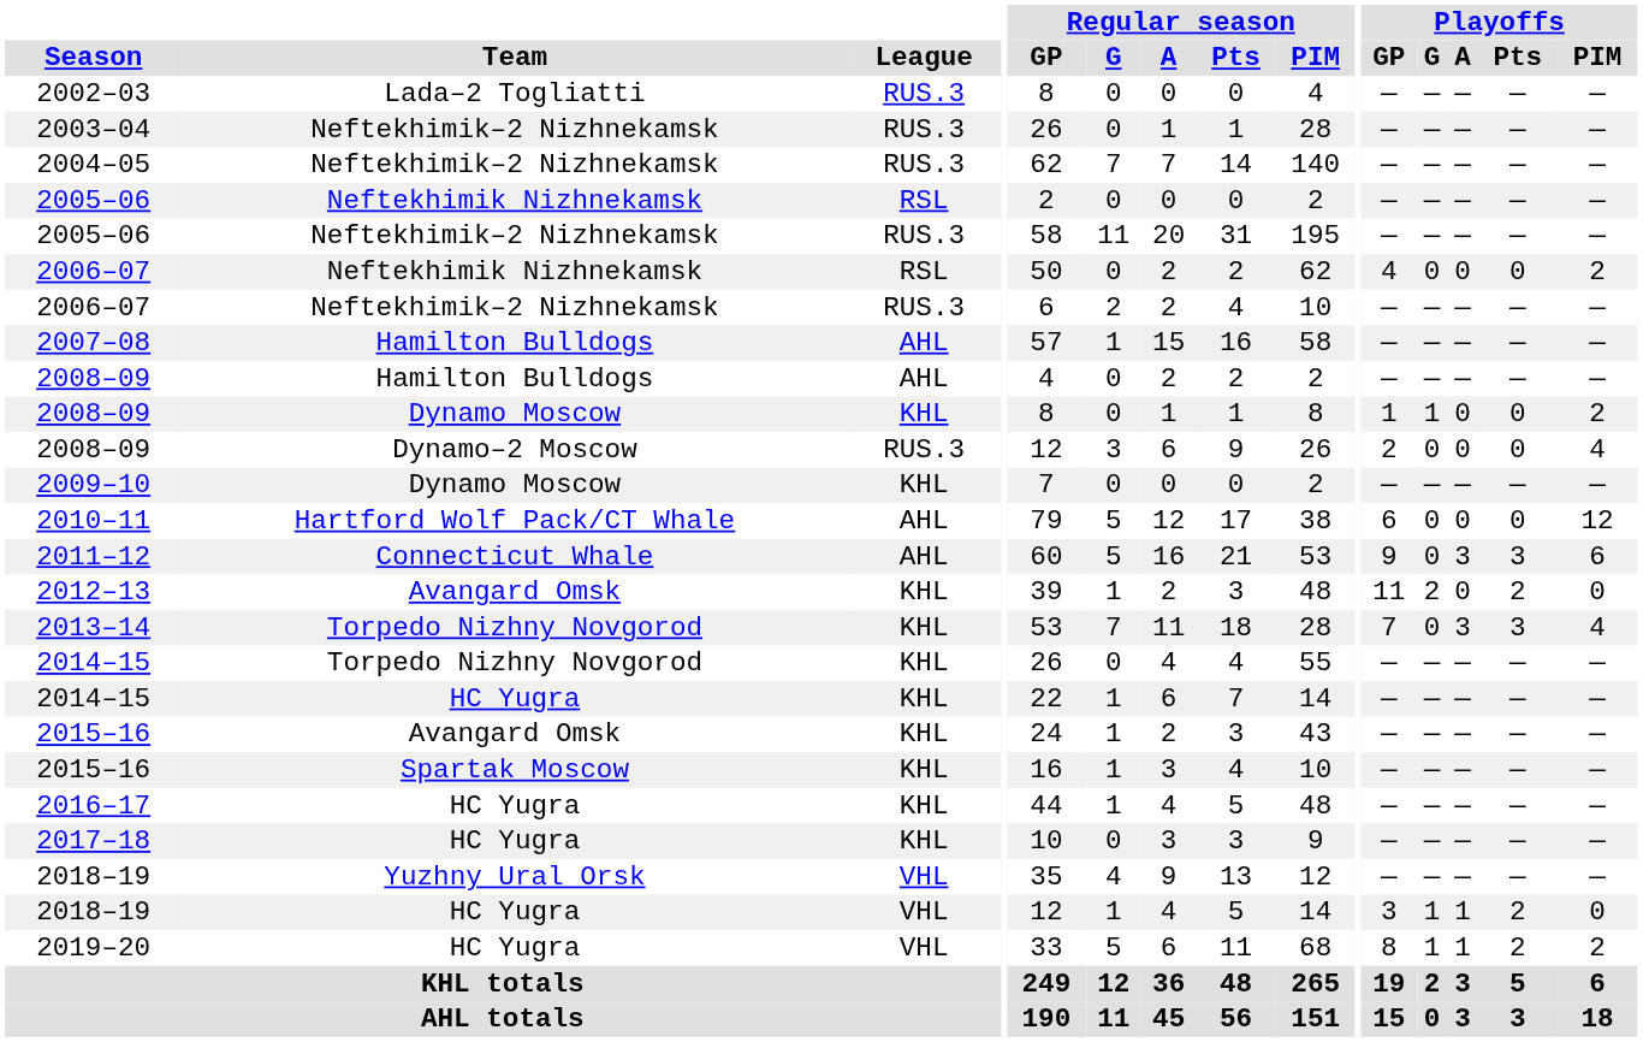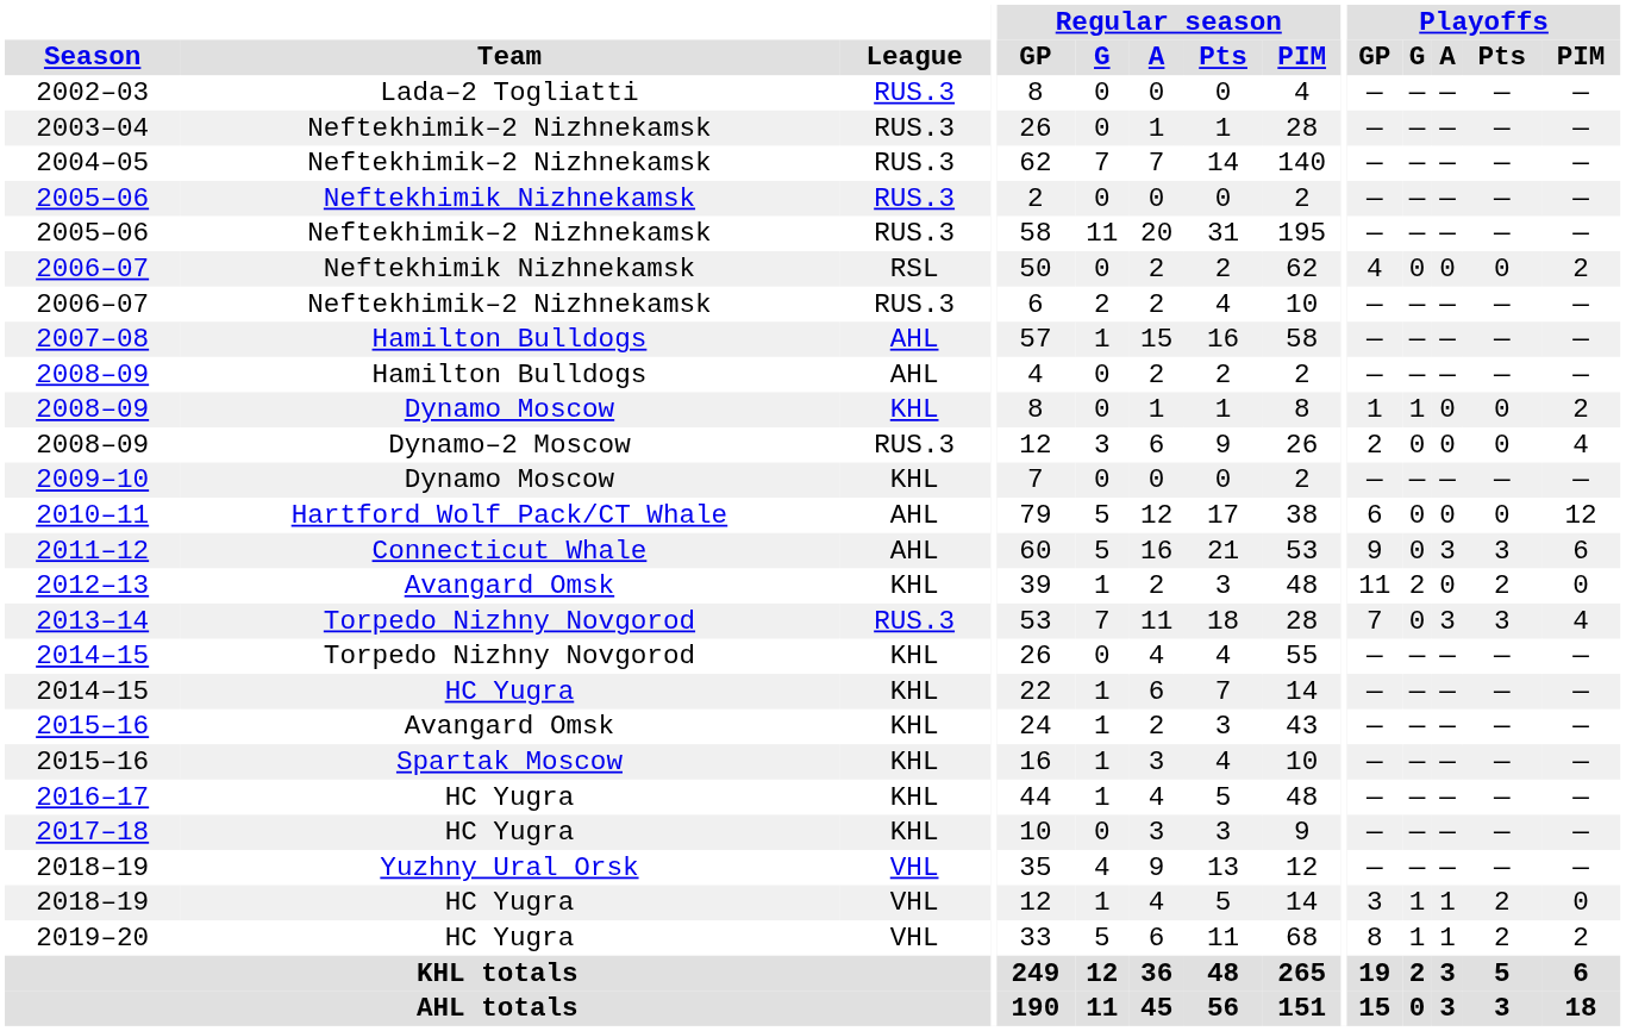 <table border="0" cellpadding="1" cellspacing="0" style="text-align:center; width:60em">
 <tr bgcolor="#e0e0e0">
 <th colspan="3" bgcolor="#ffffff"></th>
 <th rowspan="99" bgcolor="#ffffff"></th>
 <th colspan="5"><a href='#'>Regular season</a></th>
 <th rowspan="99" bgcolor="#ffffff"></th>
 <th colspan="5"><a href='#'>Playoffs</a></th>
 </tr>
 <tr bgcolor="#e0e0e0">
 <th><a href='#'>Season</a></th>
 <th>Team</th>
 <th>League</th>
 <th>GP</th>
 <th><a href='#'>G</a></th>
 <th><a href='#'>A</a></th>
 <th><a href='#'>Pts</a></th>
 <th><a href='#'>PIM</a></th>
 <th>GP</th>
 <th>G</th>
 <th>A</th>
 <th>Pts</th>
 <th>PIM</th>
 </tr>
 <tr>
 <td>2002–03</td>
 <td>Lada–2 Togliatti</td>
 <td><a href='#'>RUS.3</a></td>
 <td>8</td>
 <td>0</td>
 <td>0</td>
 <td>0</td>
 <td>4</td>
 <td>—</td>
 <td>—</td>
 <td>—</td>
 <td>—</td>
 <td>—</td>
 </tr>
 <tr bgcolor="#f0f0f0">
 <td>2003–04</td>
 <td>Neftekhimik–2 Nizhnekamsk</td>
 <td>RUS.3</td>
 <td>26</td>
 <td>0</td>
 <td>1</td>
 <td>1</td>
 <td>28</td>
 <td>—</td>
 <td>—</td>
 <td>—</td>
 <td>—</td>
 <td>—</td>
 </tr>
 <tr>
 <td>2004–05</td>
 <td>Neftekhimik–2 Nizhnekamsk</td>
 <td>RUS.3</td>
 <td>62</td>
 <td>7</td>
 <td>7</td>
 <td>14</td>
 <td>140</td>
 <td>—</td>
 <td>—</td>
 <td>—</td>
 <td>—</td>
 <td>—</td>
 </tr>
 <tr bgcolor="#f0f0f0">
 <td><a href='#'>2005–06</a></td>
 <td><a href='#'>Neftekhimik Nizhnekamsk</a></td>
-<td><a href='#'>RSL</a></td>
+<td><a href='#'>RUS.3</a></td>
 <td>2</td>
 <td>0</td>
 <td>0</td>
 <td>0</td>
 <td>2</td>
 <td>—</td>
 <td>—</td>
 <td>—</td>
 <td>—</td>
 <td>—</td>
 </tr>
 <tr>
 <td>2005–06</td>
 <td>Neftekhimik–2 Nizhnekamsk</td>
 <td>RUS.3</td>
 <td>58</td>
 <td>11</td>
 <td>20</td>
 <td>31</td>
 <td>195</td>
 <td>—</td>
 <td>—</td>
 <td>—</td>
 <td>—</td>
 <td>—</td>
 </tr>
 <tr bgcolor="#f0f0f0">
 <td><a href='#'>2006–07</a></td>
 <td>Neftekhimik Nizhnekamsk</td>
 <td>RSL</td>
 <td>50</td>
 <td>0</td>
 <td>2</td>
 <td>2</td>
 <td>62</td>
 <td>4</td>
 <td>0</td>
 <td>0</td>
 <td>0</td>
 <td>2</td>
 </tr>
 <tr>
 <td>2006–07</td>
 <td>Neftekhimik–2 Nizhnekamsk</td>
 <td>RUS.3</td>
 <td>6</td>
 <td>2</td>
 <td>2</td>
 <td>4</td>
 <td>10</td>
 <td>—</td>
 <td>—</td>
 <td>—</td>
 <td>—</td>
 <td>—</td>
 </tr>
 <tr bgcolor="#f0f0f0">
 <td><a href='#'>2007–08</a></td>
 <td><a href='#'>Hamilton Bulldogs</a></td>
 <td><a href='#'>AHL</a></td>
 <td>57</td>
 <td>1</td>
 <td>15</td>
 <td>16</td>
 <td>58</td>
 <td>—</td>
 <td>—</td>
 <td>—</td>
 <td>—</td>
 <td>—</td>
 </tr>
 <tr>
 <td><a href='#'>2008–09</a></td>
 <td>Hamilton Bulldogs</td>
 <td>AHL</td>
 <td>4</td>
 <td>0</td>
 <td>2</td>
 <td>2</td>
 <td>2</td>
 <td>—</td>
 <td>—</td>
 <td>—</td>
 <td>—</td>
 <td>—</td>
 </tr>
 <tr bgcolor="#f0f0f0">
 <td><a href='#'>2008–09</a></td>
 <td><a href='#'>Dynamo Moscow</a></td>
 <td><a href='#'>KHL</a></td>
 <td>8</td>
 <td>0</td>
 <td>1</td>
 <td>1</td>
 <td>8</td>
 <td>1</td>
 <td>1</td>
 <td>0</td>
 <td>0</td>
 <td>2</td>
 </tr>
 <tr>
 <td>2008–09</td>
 <td>Dynamo–2 Moscow</td>
 <td>RUS.3</td>
 <td>12</td>
 <td>3</td>
 <td>6</td>
 <td>9</td>
 <td>26</td>
 <td>2</td>
 <td>0</td>
 <td>0</td>
 <td>0</td>
 <td>4</td>
 </tr>
 <tr bgcolor="#f0f0f0">
 <td><a href='#'>2009–10</a></td>
 <td>Dynamo Moscow</td>
 <td>KHL</td>
 <td>7</td>
 <td>0</td>
 <td>0</td>
 <td>0</td>
 <td>2</td>
 <td>—</td>
 <td>—</td>
 <td>—</td>
 <td>—</td>
 <td>—</td>
 </tr>
 <tr>
 <td><a href='#'>2010–11</a></td>
 <td><a href='#'>Hartford Wolf Pack/CT Whale</a></td>
 <td>AHL</td>
 <td>79</td>
 <td>5</td>
 <td>12</td>
 <td>17</td>
 <td>38</td>
 <td>6</td>
 <td>0</td>
 <td>0</td>
 <td>0</td>
 <td>12</td>
 </tr>
 <tr bgcolor="#f0f0f0">
 <td><a href='#'>2011–12</a></td>
 <td><a href='#'>Connecticut Whale</a></td>
 <td>AHL</td>
 <td>60</td>
 <td>5</td>
 <td>16</td>
 <td>21</td>
 <td>53</td>
 <td>9</td>
 <td>0</td>
 <td>3</td>
 <td>3</td>
 <td>6</td>
 </tr>
 <tr>
 <td><a href='#'>2012–13</a></td>
 <td><a href='#'>Avangard Omsk</a></td>
 <td>KHL</td>
 <td>39</td>
 <td>1</td>
 <td>2</td>
 <td>3</td>
 <td>48</td>
 <td>11</td>
 <td>2</td>
 <td>0</td>
 <td>2</td>
 <td>0</td>
 </tr>
 <tr bgcolor="#f0f0f0">
 <td><a href='#'>2013–14</a></td>
 <td><a href='#'>Torpedo Nizhny Novgorod</a></td>
-<td>KHL</td>
+<td><a href='#'>RUS.3</a></td>
 <td>53</td>
 <td>7</td>
 <td>11</td>
 <td>18</td>
 <td>28</td>
 <td>7</td>
 <td>0</td>
 <td>3</td>
 <td>3</td>
 <td>4</td>
 </tr>
 <tr>
 <td><a href='#'>2014–15</a></td>
 <td>Torpedo Nizhny Novgorod</td>
 <td>KHL</td>
 <td>26</td>
 <td>0</td>
 <td>4</td>
 <td>4</td>
 <td>55</td>
 <td>—</td>
 <td>—</td>
 <td>—</td>
 <td>—</td>
 <td>—</td>
 </tr>
 <tr bgcolor="#f0f0f0">
 <td>2014–15</td>
 <td><a href='#'>HC Yugra</a></td>
 <td>KHL</td>
 <td>22</td>
 <td>1</td>
 <td>6</td>
 <td>7</td>
 <td>14</td>
 <td>—</td>
 <td>—</td>
 <td>—</td>
 <td>—</td>
 <td>—</td>
 </tr>
 <tr>
 <td><a href='#'>2015–16</a></td>
 <td>Avangard Omsk</td>
 <td>KHL</td>
 <td>24</td>
 <td>1</td>
 <td>2</td>
 <td>3</td>
 <td>43</td>
 <td>—</td>
 <td>—</td>
 <td>—</td>
 <td>—</td>
 <td>—</td>
 </tr>
 <tr bgcolor="#f0f0f0">
 <td>2015–16</td>
 <td><a href='#'>Spartak Moscow</a></td>
 <td>KHL</td>
 <td>16</td>
 <td>1</td>
 <td>3</td>
 <td>4</td>
 <td>10</td>
 <td>—</td>
 <td>—</td>
 <td>—</td>
 <td>—</td>
 <td>—</td>
 </tr>
 <tr>
 <td><a href='#'>2016–17</a></td>
 <td>HC Yugra</td>
 <td>KHL</td>
 <td>44</td>
 <td>1</td>
 <td>4</td>
 <td>5</td>
 <td>48</td>
 <td>—</td>
 <td>—</td>
 <td>—</td>
 <td>—</td>
 <td>—</td>
 </tr>
 <tr bgcolor="#f0f0f0">
 <td><a href='#'>2017–18</a></td>
 <td>HC Yugra</td>
 <td>KHL</td>
 <td>10</td>
 <td>0</td>
 <td>3</td>
 <td>3</td>
 <td>9</td>
 <td>—</td>
 <td>—</td>
 <td>—</td>
 <td>—</td>
 <td>—</td>
 </tr>
 <tr>
 <td>2018–19</td>
 <td><a href='#'>Yuzhny Ural Orsk</a></td>
 <td><a href='#'>VHL</a></td>
 <td>35</td>
 <td>4</td>
 <td>9</td>
 <td>13</td>
 <td>12</td>
 <td>—</td>
 <td>—</td>
 <td>—</td>
 <td>—</td>
 <td>—</td>
 </tr>
 <tr bgcolor="#f0f0f0">
 <td>2018–19</td>
 <td>HC Yugra</td>
 <td>VHL</td>
 <td>12</td>
 <td>1</td>
 <td>4</td>
 <td>5</td>
 <td>14</td>
 <td>3</td>
 <td>1</td>
 <td>1</td>
 <td>2</td>
 <td>0</td>
 </tr>
 <tr>
 <td>2019–20</td>
 <td>HC Yugra</td>
 <td>VHL</td>
 <td>33</td>
 <td>5</td>
 <td>6</td>
 <td>11</td>
 <td>68</td>
 <td>8</td>
 <td>1</td>
 <td>1</td>
 <td>2</td>
 <td>2</td>
 </tr>
 <tr bgcolor="#e0e0e0">
 <th colspan="3">KHL totals</th>
 <th>249</th>
 <th>12</th>
 <th>36</th>
 <th>48</th>
 <th>265</th>
 <th>19</th>
 <th>2</th>
 <th>3</th>
 <th>5</th>
 <th>6</th>
 </tr>
 <tr bgcolor="#e0e0e0">
 <th colspan="3">AHL totals</th>
 <th>190</th>
 <th>11</th>
 <th>45</th>
 <th>56</th>
 <th>151</th>
 <th>15</th>
 <th>0</th>
 <th>3</th>
 <th>3</th>
 <th>18</th>
 </tr>
 </table>
